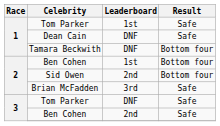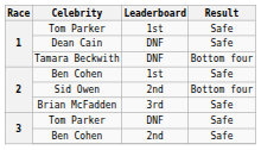 <table class="wikitable plainrowheaders" style="text-align:center;">
 <tr>
 <th>Race</th>
 <th>Celebrity</th>
 <th>Leaderboard</th>
 <th>Result</th>
 </tr>
 <tr>
 <th rowspan=3>1</th>
 <td>Tom Parker</td>
 <td>1st</td>
 <td>Safe</td>
 </tr>
 <tr>
 <td>Dean Cain</td>
 <td>DNF</td>
 <td>Safe</td>
 </tr>
 <tr>
 <td>Tamara Beckwith</td>
 <td>DNF</td>
 <td>Bottom four</td>
 </tr>
 <tr>
 <th rowspan=3>2</th>
 <td>Ben Cohen</td>
 <td>1st</td>
-<td>Bottom four</td>
+<td>Safe</td>
 </tr>
 <tr>
 <td>Sid Owen</td>
 <td>2nd</td>
 <td>Bottom four</td>
 </tr>
 <tr>
 <td>Brian McFadden</td>
 <td>3rd</td>
 <td>Safe</td>
 </tr>
 <tr>
 <th rowspan=3>3</th>
 <td>Tom Parker</td>
 <td>DNF</td>
 <td>Safe</td>
 </tr>
 <tr>
 <td>Ben Cohen</td>
 <td>2nd</td>
 <td>Safe</td>
 </tr>
 <tr>
 </tr>
 </table>
